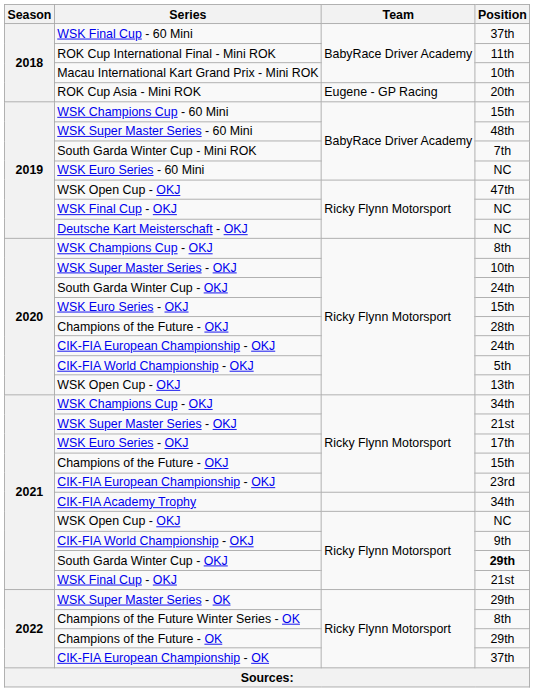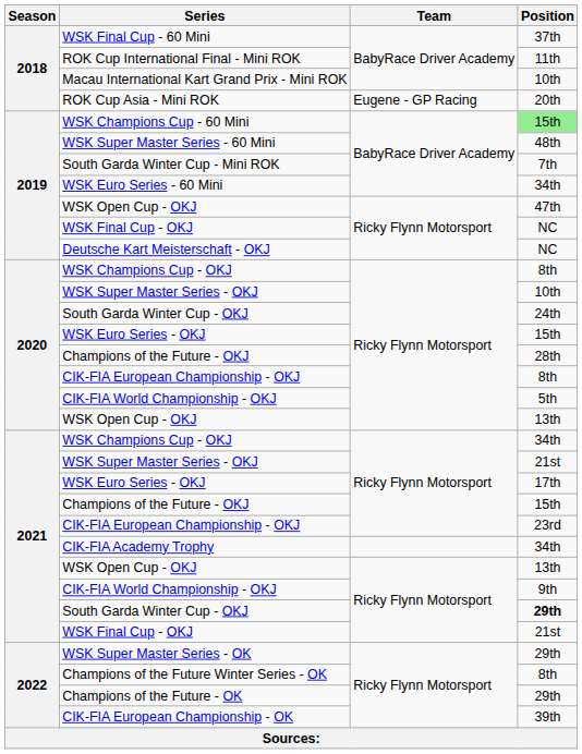 <table class="wikitable" style="font-size: 85%; text-align:center">
 <tr>
 <th>Season</th>
 <th>Series</th>
 <th>Team</th>
 <th>Position</th>
 </tr>
 <tr>
 <th rowspan="4">2018</th>
 <td align="left"><a href='#'>WSK Final Cup</a> - 60 Mini</td>
 <td rowspan="3" align="left">BabyRace Driver Academy</td>
 <td>37th</td>
 </tr>
 <tr>
 <td align="left">ROK Cup International Final - Mini ROK</td>
 <td>11th</td>
 </tr>
 <tr>
 <td align="left">Macau International Kart Grand Prix - Mini ROK</td>
 <td>10th</td>
 </tr>
 <tr>
 <td align="left">ROK Cup Asia - Mini ROK</td>
 <td align="left">Eugene - GP Racing</td>
 <td>20th</td>
 </tr>
 <tr>
 <th rowspan="7">2019</th>
 <td align="left"><a href='#'>WSK Champions Cup</a> - 60 Mini</td>
 <td rowspan="4"  align="left">BabyRace Driver Academy</td>
-<td>15th</td>
+<td style="background: lightgreen;">15th</td>
 </tr>
 <tr>
 <td align="left"><a href='#'>WSK Super Master Series</a> - 60 Mini</td>
 <td>48th</td>
 </tr>
 <tr>
 <td align="left">South Garda Winter Cup - Mini ROK</td>
 <td>7th</td>
 </tr>
 <tr>
 <td align="left"><a href='#'>WSK Euro Series</a> - 60 Mini</td>
-<td>NC</td>
+<td>34th</td>
 </tr>
 <tr>
 <td align="left">WSK Open Cup - <a href='#'>OKJ</a></td>
 <td rowspan="3"  align="left">Ricky Flynn Motorsport</td>
 <td>47th</td>
 </tr>
 <tr>
 <td align="left"><a href='#'>WSK Final Cup</a> - <a href='#'>OKJ</a></td>
 <td>NC</td>
 </tr>
 <tr>
 <td align="left"><a href='#'>Deutsche Kart Meisterschaft</a> - <a href='#'>OKJ</a></td>
 <td>NC</td>
 </tr>
 <tr>
 <th rowspan="8">2020</th>
 <td align="left"><a href='#'>WSK Champions Cup</a> - <a href='#'>OKJ</a></td>
 <td rowspan="8"  align="left">Ricky Flynn Motorsport</td>
 <td>8th</td>
 </tr>
 <tr>
 <td align="left"><a href='#'>WSK Super Master Series</a> - <a href='#'>OKJ</a></td>
 <td>10th</td>
 </tr>
 <tr>
 <td align="left">South Garda Winter Cup - <a href='#'>OKJ</a></td>
 <td>24th</td>
 </tr>
 <tr>
 <td align="left"><a href='#'>WSK Euro Series</a> - <a href='#'>OKJ</a></td>
 <td>15th</td>
 </tr>
 <tr>
 <td align="left">Champions of the Future - <a href='#'>OKJ</a></td>
 <td>28th</td>
 </tr>
 <tr>
 <td align="left"><a href='#'>CIK-FIA European Championship</a> - <a href='#'>OKJ</a></td>
-<td>24th</td>
+<td>8th</td>
 </tr>
 <tr>
 <td align="left"><a href='#'>CIK-FIA World Championship</a> - <a href='#'>OKJ</a></td>
 <td>5th</td>
 </tr>
 <tr>
 <td align="left">WSK Open Cup - <a href='#'>OKJ</a></td>
 <td>13th</td>
 </tr>
 <tr>
 <th rowspan="10">2021</th>
 <td align="left"><a href='#'>WSK Champions Cup</a> - <a href='#'>OKJ</a></td>
 <td rowspan="5"  align="left">Ricky Flynn Motorsport</td>
 <td>34th</td>
 </tr>
 <tr>
 <td align="left"><a href='#'>WSK Super Master Series</a> - <a href='#'>OKJ</a></td>
 <td>21st</td>
 </tr>
 <tr>
 <td align="left"><a href='#'>WSK Euro Series</a> - <a href='#'>OKJ</a></td>
 <td>17th</td>
 </tr>
 <tr>
 <td align="left">Champions of the Future - <a href='#'>OKJ</a></td>
 <td>15th</td>
 </tr>
 <tr>
 <td align="left"><a href='#'>CIK-FIA European Championship</a> - <a href='#'>OKJ</a></td>
 <td>23rd</td>
 </tr>
 <tr>
 <td align="left"><a href='#'>CIK-FIA Academy Trophy</a></td>
 <td></td>
 <td>34th</td>
 </tr>
 <tr>
 <td align="left">WSK Open Cup - <a href='#'>OKJ</a></td>
 <td rowspan="4"  align="left">Ricky Flynn Motorsport</td>
-<td>NC</td>
+<td>13th</td>
 </tr>
 <tr>
 <td align="left"><a href='#'>CIK-FIA World Championship</a> - <a href='#'>OKJ</a></td>
 <td>9th</td>
 </tr>
 <tr>
 <td align="left">South Garda Winter Cup - <a href='#'>OKJ</a></td>
 <td><strong>29th</strong></td>
 </tr>
 <tr>
 <td align="left"><a href='#'>WSK Final Cup</a> - <a href='#'>OKJ</a></td>
 <td>21st</td>
 </tr>
 <tr>
 <th rowspan="4">2022</th>
 <td align="left"><a href='#'>WSK Super Master Series</a> - <a href='#'>OK</a></td>
 <td rowspan="4"  align="left">Ricky Flynn Motorsport</td>
 <td>29th</td>
 </tr>
 <tr>
 <td align="left">Champions of the Future Winter Series - <a href='#'>OK</a></td>
 <td>8th</td>
 </tr>
 <tr>
 <td align="left">Champions of the Future - <a href='#'>OK</a></td>
 <td>29th</td>
 </tr>
 <tr>
 <td align="left"><a href='#'>CIK-FIA European Championship</a> - <a href='#'>OK</a></td>
-<td>37th</td>
+<td>39th</td>
 </tr>
 <tr>
 <th colspan="4">Sources:</th>
 </tr>
 </table>
